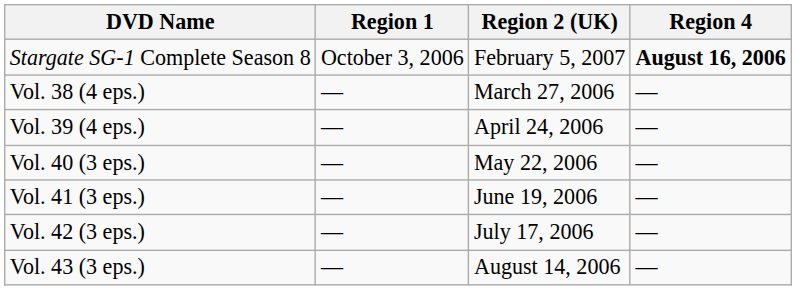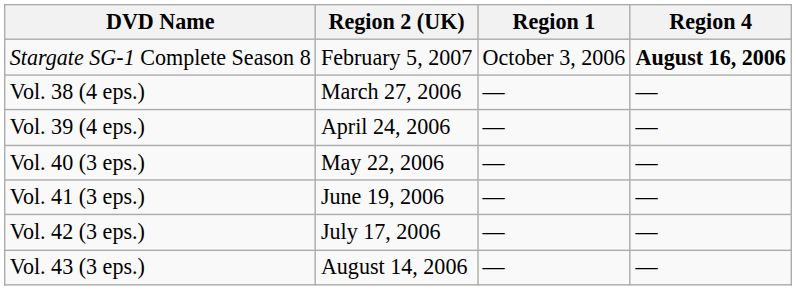 <table class="wikitable">
 <tr>
 <th>DVD Name</th>
+<th>Region 2 (UK)</th>
 <th>Region 1</th>
-<th>Region 2 (UK)</th>
 <th>Region 4</th>
 </tr>
 <tr>
 <td><em>Stargate SG-1</em> Complete Season 8</td>
+<td>February 5, 2007</td>
 <td>October 3, 2006</td>
-<td>February 5, 2007</td>
 <td><strong>August 16, 2006</strong></td>
 </tr>
 <tr>
 <td>Vol. 38 (4 eps.)</td>
+<td>March 27, 2006</td>
 <td>—</td>
-<td>March 27, 2006</td>
 <td>—</td>
 </tr>
 <tr>
 <td>Vol. 39 (4 eps.)</td>
+<td>April 24, 2006</td>
 <td>—</td>
-<td>April 24, 2006</td>
 <td>—</td>
 </tr>
 <tr>
 <td>Vol. 40 (3 eps.)</td>
+<td>May 22, 2006</td>
 <td>—</td>
-<td>May 22, 2006</td>
 <td>—</td>
 </tr>
 <tr>
 <td>Vol. 41 (3 eps.)</td>
+<td>June 19, 2006</td>
 <td>—</td>
-<td>June 19, 2006</td>
 <td>—</td>
 </tr>
 <tr>
 <td>Vol. 42 (3 eps.)</td>
+<td>July 17, 2006</td>
 <td>—</td>
-<td>July 17, 2006</td>
 <td>—</td>
 </tr>
 <tr>
 <td>Vol. 43 (3 eps.)</td>
+<td>August 14, 2006</td>
 <td>—</td>
-<td>August 14, 2006</td>
 <td>—</td>
 </tr>
 </table>
